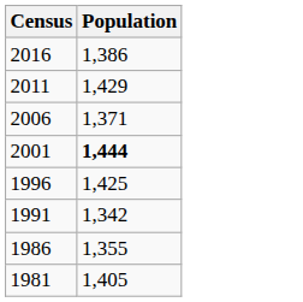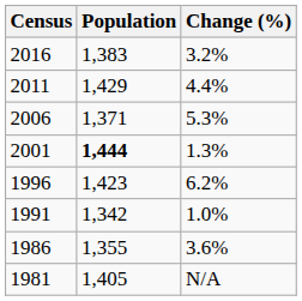 <table class="wikitable">
 <tr>
 <th>Census</th>
 <th>Population</th>
+<th>Change (%)</th>
 </tr>
 <tr>
 <td>2016</td>
-<td>1,386</td>
+<td>1,383</td>
+<td> 3.2%</td>
 </tr>
 <tr>
 <td>2011</td>
 <td>1,429</td>
+<td> 4.4%</td>
 </tr>
 <tr>
 <td>2006</td>
 <td>1,371</td>
+<td> 5.3%</td>
 </tr>
 <tr>
 <td>2001</td>
 <td><strong>1,444</strong></td>
+<td> 1.3%</td>
 </tr>
 <tr>
 <td>1996</td>
-<td>1,425</td>
+<td>1,423</td>
+<td> 6.2%</td>
 </tr>
 <tr>
 <td>1991</td>
 <td>1,342</td>
+<td> 1.0%</td>
 </tr>
 <tr>
 <td>1986</td>
 <td>1,355</td>
+<td> 3.6%</td>
 </tr>
 <tr>
 <td>1981</td>
 <td>1,405</td>
+<td>N/A</td>
 </tr>
 </table>
